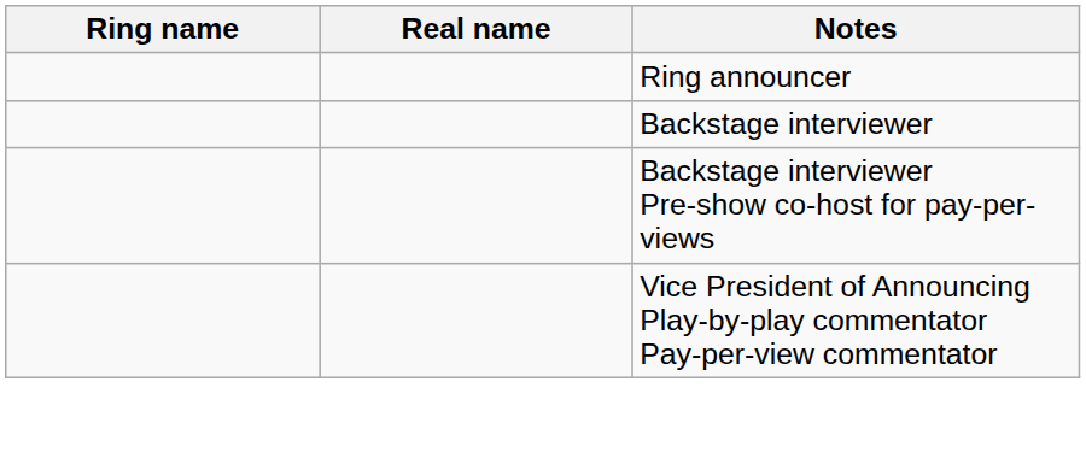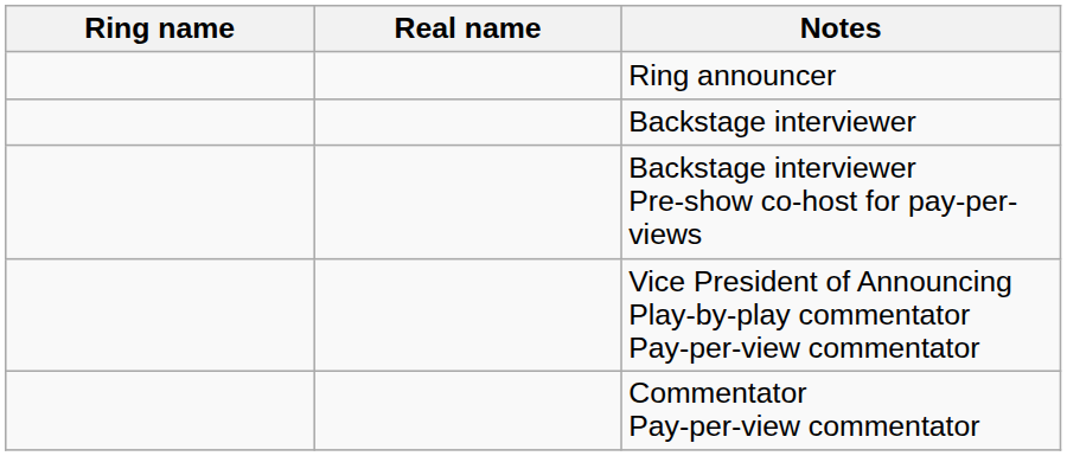 <table class="wikitable sortable" style="width:65%;">
 <tr>
 <th width=19%>Ring name</th>
 <th width=19%>Real name</th>
 <th width=27%>Notes</th>
 </tr>
 <tr>
 <td></td>
 <td></td>
 <td>Ring announcer</td>
 </tr>
 <tr>
 <td></td>
 <td></td>
 <td>Backstage interviewer</td>
 </tr>
 <tr>
 <td></td>
 <td></td>
 <td>Backstage interviewer<br>Pre-show co-host for pay-per-views</td>
 </tr>
 <tr>
 <td></td>
 <td></td>
 <td>Vice President of Announcing<br>Play-by-play commentator<br>Pay-per-view commentator</td>
 </tr>
+<tr>
+<td></td>
+<td></td>
+<td>Commentator<br>Pay-per-view commentator</td>
+</tr>
 </table>
